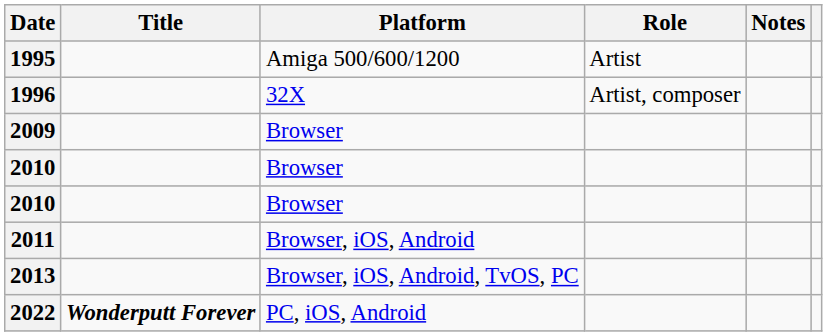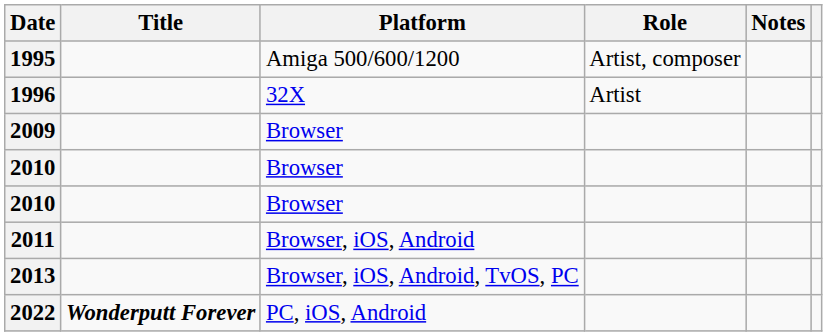 <table class="wikitable plainrowheaders sortable"  style=font-size:94%>
 <tr>
 <th scope="col">Date</th>
 <th scope="col">Title</th>
 <th scope="col">Platform</th>
 <th scope="col">Role</th>
 <th scope="col" class="unsortable">Notes</th>
 <th scope="col" class="unsortable"></th>
 </tr>
 <tr>
 <th scope=row>1995</th>
 <td><em></em></td>
 <td>Amiga 500/600/1200</td>
-<td>Artist</td>
+<td>Artist, composer</td>
 <td></td>
 <td></td>
 </tr>
 <tr>
 <th scope=row>1996</th>
 <td><em></em></td>
 <td><a href='#'>32X</a></td>
-<td>Artist, composer</td>
+<td>Artist</td>
 <td></td>
 <td></td>
 </tr>
 <tr>
 <th scope=row>2009</th>
 <td><em></em></td>
 <td><a href='#'>Browser</a></td>
 <td></td>
 <td></td>
 <td></td>
 </tr>
 <tr>
 <th scope=row>2010</th>
 <td><em></em></td>
 <td><a href='#'>Browser</a></td>
 <td></td>
 <td></td>
 <td></td>
 </tr>
 <tr>
 <th scope=row>2010</th>
 <td><em></em></td>
 <td><a href='#'>Browser</a></td>
 <td></td>
 <td></td>
 <td></td>
 </tr>
 <tr>
 <th scope=row>2011</th>
 <td><em></em></td>
 <td><a href='#'>Browser</a>, <a href='#'>iOS</a>, <a href='#'>Android</a></td>
 <td></td>
 <td></td>
 <td></td>
 </tr>
 <tr>
 <th scope=row>2013</th>
 <td><em></em></td>
 <td><a href='#'>Browser</a>, <a href='#'>iOS</a>, <a href='#'>Android</a>, <a href='#'>TvOS</a>, <a href='#'>PC</a></td>
 <td></td>
 <td></td>
 <td></td>
 </tr>
 <tr>
 <th scope=row>2022</th>
 <td><strong><em>Wonderputt Forever</em></strong></td>
 <td><a href='#'>PC</a>, <a href='#'>iOS</a>, <a href='#'>Android</a></td>
 <td></td>
 <td></td>
 <td></td>
 </tr>
 </table>
